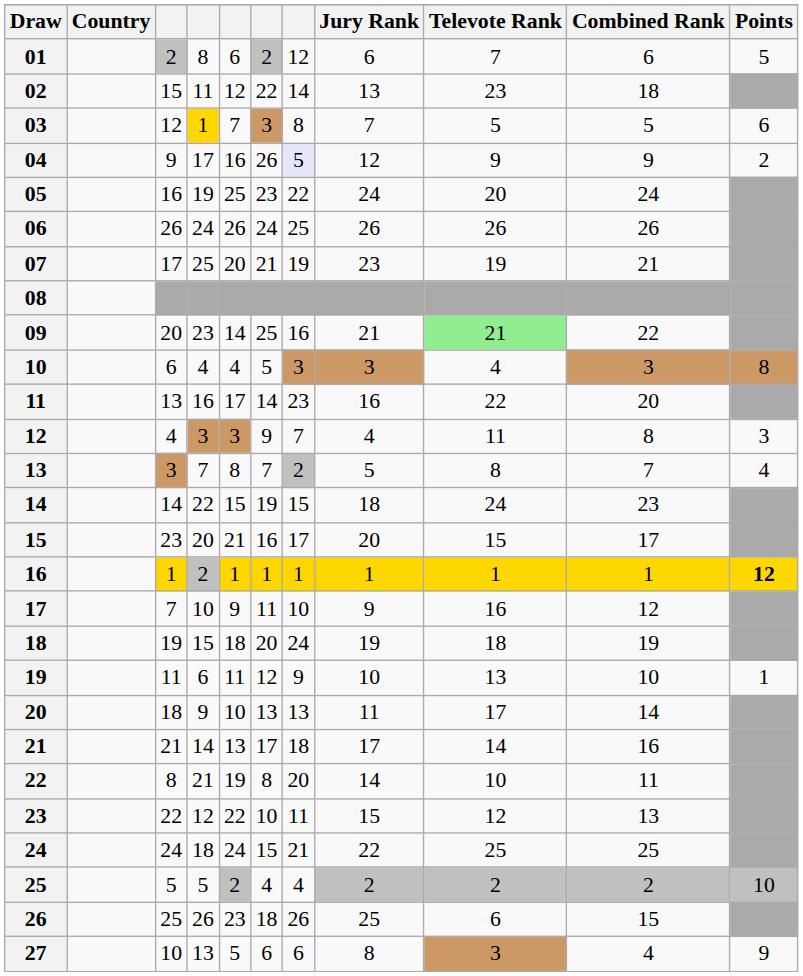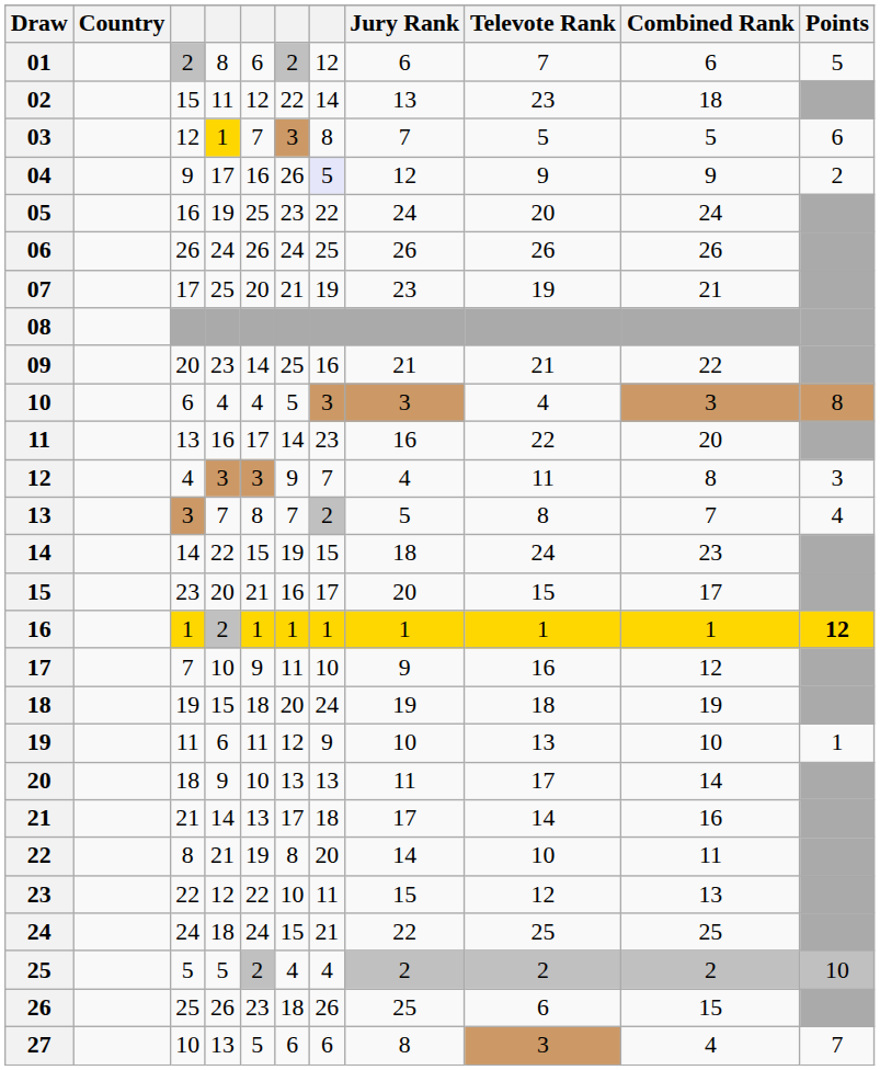 <table class="sortable wikitable collapsible plainrowheaders" style="text-align:center;">
 <tr>
 </tr>
 <tr>
 <th scope="col">Draw</th>
 <th scope="col">Country</th>
 <th scope="col"><small></small></th>
 <th scope="col"><small></small></th>
 <th scope="col"><small></small></th>
 <th scope="col"><small></small></th>
 <th scope="col"><small></small></th>
 <th scope="col">Jury Rank</th>
 <th scope="col">Televote Rank</th>
 <th scope="col">Combined Rank</th>
 <th scope="col">Points</th>
 </tr>
 <tr>
 <th scope="row" style="text-align:center;">01</th>
 <td style="text-align:left;"></td>
 <td style="background:silver;">2</td>
 <td>8</td>
 <td>6</td>
 <td style="background:silver;">2</td>
 <td>12</td>
 <td>6</td>
 <td>7</td>
 <td>6</td>
 <td>5</td>
 </tr>
 <tr>
 <th scope="row" style="text-align:center;">02</th>
 <td style="text-align:left;"></td>
 <td>15</td>
 <td>11</td>
 <td>12</td>
 <td>22</td>
 <td>14</td>
 <td>13</td>
 <td>23</td>
 <td>18</td>
 <td style="background:#AAAAAA;"></td>
 </tr>
 <tr>
 <th scope="row" style="text-align:center;">03</th>
 <td style="text-align:left;"></td>
 <td>12</td>
 <td style="background:gold;">1</td>
 <td>7</td>
 <td style="background:#CC9966;">3</td>
 <td>8</td>
 <td>7</td>
 <td>5</td>
 <td>5</td>
 <td>6</td>
 </tr>
 <tr>
 <th scope="row" style="text-align:center;">04</th>
 <td style="text-align:left;"></td>
 <td>9</td>
 <td>17</td>
 <td>16</td>
 <td>26</td>
 <td style="background: lavender;">5</td>
 <td>12</td>
 <td>9</td>
 <td>9</td>
 <td>2</td>
 </tr>
 <tr>
 <th scope="row" style="text-align:center;">05</th>
 <td style="text-align:left;"></td>
 <td>16</td>
 <td>19</td>
 <td>25</td>
 <td>23</td>
 <td>22</td>
 <td>24</td>
 <td>20</td>
 <td>24</td>
 <td style="background:#AAAAAA;"></td>
 </tr>
 <tr>
 <th scope="row" style="text-align:center;">06</th>
 <td style="text-align:left;"></td>
 <td>26</td>
 <td>24</td>
 <td>26</td>
 <td>24</td>
 <td>25</td>
 <td>26</td>
 <td>26</td>
 <td>26</td>
 <td style="background:#AAAAAA;"></td>
 </tr>
 <tr>
 <th scope="row" style="text-align:center;">07</th>
 <td style="text-align:left;"></td>
 <td>17</td>
 <td>25</td>
 <td>20</td>
 <td>21</td>
 <td>19</td>
 <td>23</td>
 <td>19</td>
 <td>21</td>
 <td style="background:#AAAAAA;"></td>
 </tr>
 <tr class="sortbottom">
 <th scope="row" style="text-align:center;">08</th>
 <td style="text-align:left;"></td>
 <td style="background:#AAAAAA;"></td>
 <td style="background:#AAAAAA;"></td>
 <td style="background:#AAAAAA;"></td>
 <td style="background:#AAAAAA;"></td>
 <td style="background:#AAAAAA;"></td>
 <td style="background:#AAAAAA;"></td>
 <td style="background:#AAAAAA;"></td>
 <td style="background:#AAAAAA;"></td>
 <td style="background:#AAAAAA;"></td>
 </tr>
 <tr>
 <th scope="row" style="text-align:center;">09</th>
 <td style="text-align:left;"></td>
 <td>20</td>
 <td>23</td>
 <td>14</td>
 <td>25</td>
 <td>16</td>
 <td>21</td>
-<td style="background: lightgreen;">21</td>
+<td>21</td>
 <td>22</td>
 <td style="background:#AAAAAA;"></td>
 </tr>
 <tr>
 <th scope="row" style="text-align:center;">10</th>
 <td style="text-align:left;"></td>
 <td>6</td>
 <td>4</td>
 <td>4</td>
 <td>5</td>
 <td style="background:#CC9966;">3</td>
 <td style="background:#CC9966;">3</td>
 <td>4</td>
 <td style="background:#CC9966;">3</td>
 <td style="background:#CC9966;">8</td>
 </tr>
 <tr>
 <th scope="row" style="text-align:center;">11</th>
 <td style="text-align:left;"></td>
 <td>13</td>
 <td>16</td>
 <td>17</td>
 <td>14</td>
 <td>23</td>
 <td>16</td>
 <td>22</td>
 <td>20</td>
 <td style="background:#AAAAAA;"></td>
 </tr>
 <tr>
 <th scope="row" style="text-align:center;">12</th>
 <td style="text-align:left;"></td>
 <td>4</td>
 <td style="background:#CC9966;">3</td>
 <td style="background:#CC9966;">3</td>
 <td>9</td>
 <td>7</td>
 <td>4</td>
 <td>11</td>
 <td>8</td>
 <td>3</td>
 </tr>
 <tr>
 <th scope="row" style="text-align:center;">13</th>
 <td style="text-align:left;"></td>
 <td style="background:#CC9966;">3</td>
 <td>7</td>
 <td>8</td>
 <td>7</td>
 <td style="background:silver;">2</td>
 <td>5</td>
 <td>8</td>
 <td>7</td>
 <td>4</td>
 </tr>
 <tr>
 <th scope="row" style="text-align:center;">14</th>
 <td style="text-align:left;"></td>
 <td>14</td>
 <td>22</td>
 <td>15</td>
 <td>19</td>
 <td>15</td>
 <td>18</td>
 <td>24</td>
 <td>23</td>
 <td style="background:#AAAAAA;"></td>
 </tr>
 <tr>
 <th scope="row" style="text-align:center;">15</th>
 <td style="text-align:left;"></td>
 <td>23</td>
 <td>20</td>
 <td>21</td>
 <td>16</td>
 <td>17</td>
 <td>20</td>
 <td>15</td>
 <td>17</td>
 <td style="background:#AAAAAA;"></td>
 </tr>
 <tr>
 <th scope="row" style="text-align:center;">16</th>
 <td style="text-align:left;"></td>
 <td style="background:gold;">1</td>
 <td style="background:silver;">2</td>
 <td style="background:gold;">1</td>
 <td style="background:gold;">1</td>
 <td style="background:gold;">1</td>
 <td style="background:gold;">1</td>
 <td style="background:gold;">1</td>
 <td style="background:gold;">1</td>
 <td style="background:gold;"><strong>12</strong></td>
 </tr>
 <tr>
 <th scope="row" style="text-align:center;">17</th>
 <td style="text-align:left;"></td>
 <td>7</td>
 <td>10</td>
 <td>9</td>
 <td>11</td>
 <td>10</td>
 <td>9</td>
 <td>16</td>
 <td>12</td>
 <td style="background:#AAAAAA;"></td>
 </tr>
 <tr>
 <th scope="row" style="text-align:center;">18</th>
 <td style="text-align:left;"></td>
 <td>19</td>
 <td>15</td>
 <td>18</td>
 <td>20</td>
 <td>24</td>
 <td>19</td>
 <td>18</td>
 <td>19</td>
 <td style="background:#AAAAAA;"></td>
 </tr>
 <tr>
 <th scope="row" style="text-align:center;">19</th>
 <td style="text-align:left;"></td>
 <td>11</td>
 <td>6</td>
 <td>11</td>
 <td>12</td>
 <td>9</td>
 <td>10</td>
 <td>13</td>
 <td>10</td>
 <td>1</td>
 </tr>
 <tr>
 <th scope="row" style="text-align:center;">20</th>
 <td style="text-align:left;"></td>
 <td>18</td>
 <td>9</td>
 <td>10</td>
 <td>13</td>
 <td>13</td>
 <td>11</td>
 <td>17</td>
 <td>14</td>
 <td style="background:#AAAAAA;"></td>
 </tr>
 <tr>
 <th scope="row" style="text-align:center;">21</th>
 <td style="text-align:left;"></td>
 <td>21</td>
 <td>14</td>
 <td>13</td>
 <td>17</td>
 <td>18</td>
 <td>17</td>
 <td>14</td>
 <td>16</td>
 <td style="background:#AAAAAA;"></td>
 </tr>
 <tr>
 <th scope="row" style="text-align:center;">22</th>
 <td style="text-align:left;"></td>
 <td>8</td>
 <td>21</td>
 <td>19</td>
 <td>8</td>
 <td>20</td>
 <td>14</td>
 <td>10</td>
 <td>11</td>
 <td style="background:#AAAAAA;"></td>
 </tr>
 <tr>
 <th scope="row" style="text-align:center;">23</th>
 <td style="text-align:left;"></td>
 <td>22</td>
 <td>12</td>
 <td>22</td>
 <td>10</td>
 <td>11</td>
 <td>15</td>
 <td>12</td>
 <td>13</td>
 <td style="background:#AAAAAA;"></td>
 </tr>
 <tr>
 <th scope="row" style="text-align:center;">24</th>
 <td style="text-align:left;"></td>
 <td>24</td>
 <td>18</td>
 <td>24</td>
 <td>15</td>
 <td>21</td>
 <td>22</td>
 <td>25</td>
 <td>25</td>
 <td style="background:#AAAAAA;"></td>
 </tr>
 <tr>
 <th scope="row" style="text-align:center;">25</th>
 <td style="text-align:left;"></td>
 <td>5</td>
 <td>5</td>
 <td style="background:silver;">2</td>
 <td>4</td>
 <td>4</td>
 <td style="background:silver;">2</td>
 <td style="background:silver;">2</td>
 <td style="background:silver;">2</td>
 <td style="background:silver;">10</td>
 </tr>
 <tr>
 <th scope="row" style="text-align:center;">26</th>
 <td style="text-align:left;"></td>
 <td>25</td>
 <td>26</td>
 <td>23</td>
 <td>18</td>
 <td>26</td>
 <td>25</td>
 <td>6</td>
 <td>15</td>
 <td style="background:#AAAAAA;"></td>
 </tr>
 <tr>
 <th scope="row" style="text-align:center;">27</th>
 <td style="text-align:left;"></td>
 <td>10</td>
 <td>13</td>
 <td>5</td>
 <td>6</td>
 <td>6</td>
 <td>8</td>
 <td style="background:#CC9966;">3</td>
 <td>4</td>
-<td>9</td>
+<td>7</td>
 </tr>
 </table>
